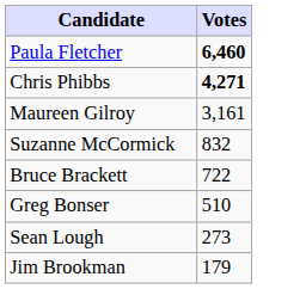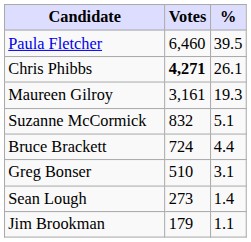 <table class="wikitable">
 <tr>
 <th style="background:#ddf; width:150px;">Candidate</th>
 <th style="background:#ddf;">Votes</th>
+<th style="background:#ddf;">%</th>
 </tr>
 <tr>
 <td><a href='#'>Paula Fletcher</a></td>
-<td><strong>6,460</strong></td>
+<td>6,460</td>
+<td>39.5</td>
 </tr>
 <tr>
 <td>Chris Phibbs</td>
 <td><strong>4,271</strong></td>
+<td>26.1</td>
 </tr>
 <tr>
 <td>Maureen Gilroy</td>
 <td>3,161</td>
+<td>19.3</td>
 </tr>
 <tr>
 <td>Suzanne McCormick</td>
 <td>832</td>
+<td>5.1</td>
 </tr>
 <tr>
 <td>Bruce Brackett</td>
-<td>722</td>
+<td>724</td>
+<td>4.4</td>
 </tr>
 <tr>
 <td>Greg Bonser</td>
 <td>510</td>
+<td>3.1</td>
 </tr>
 <tr>
 <td>Sean Lough</td>
 <td>273</td>
+<td>1.4</td>
 </tr>
 <tr>
 <td>Jim Brookman</td>
 <td>179</td>
+<td>1.1</td>
 </tr>
 </table>
